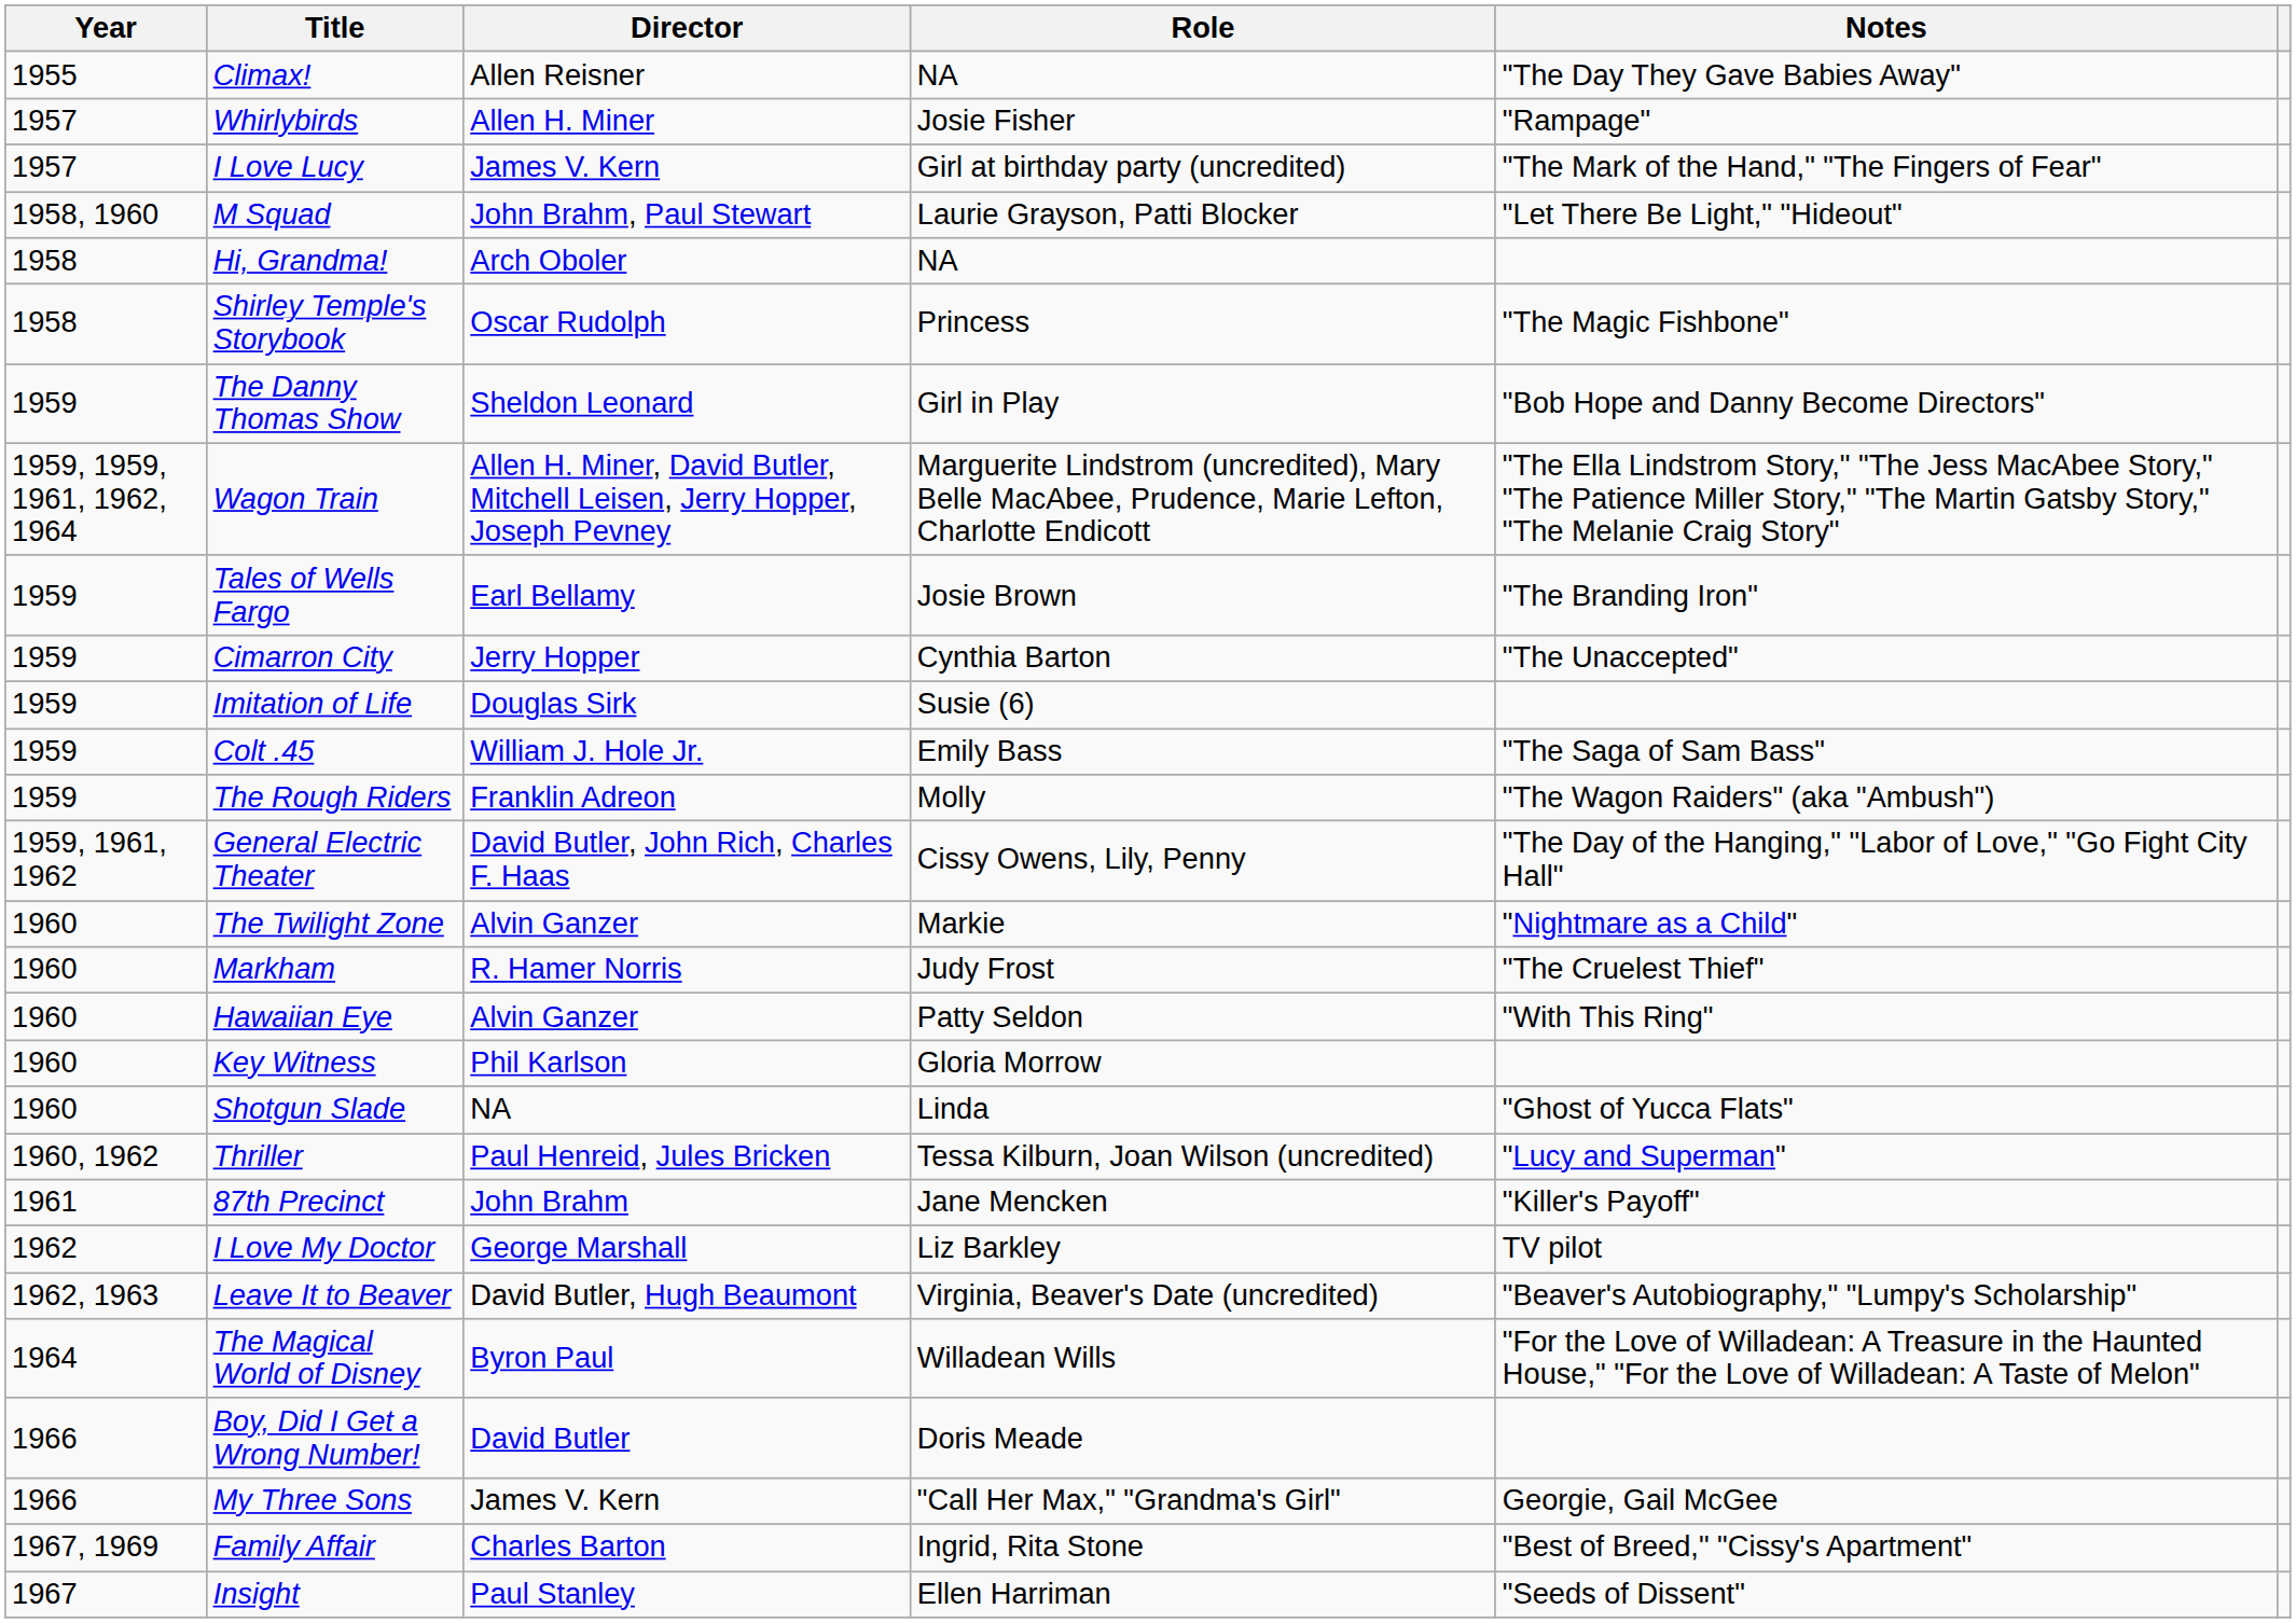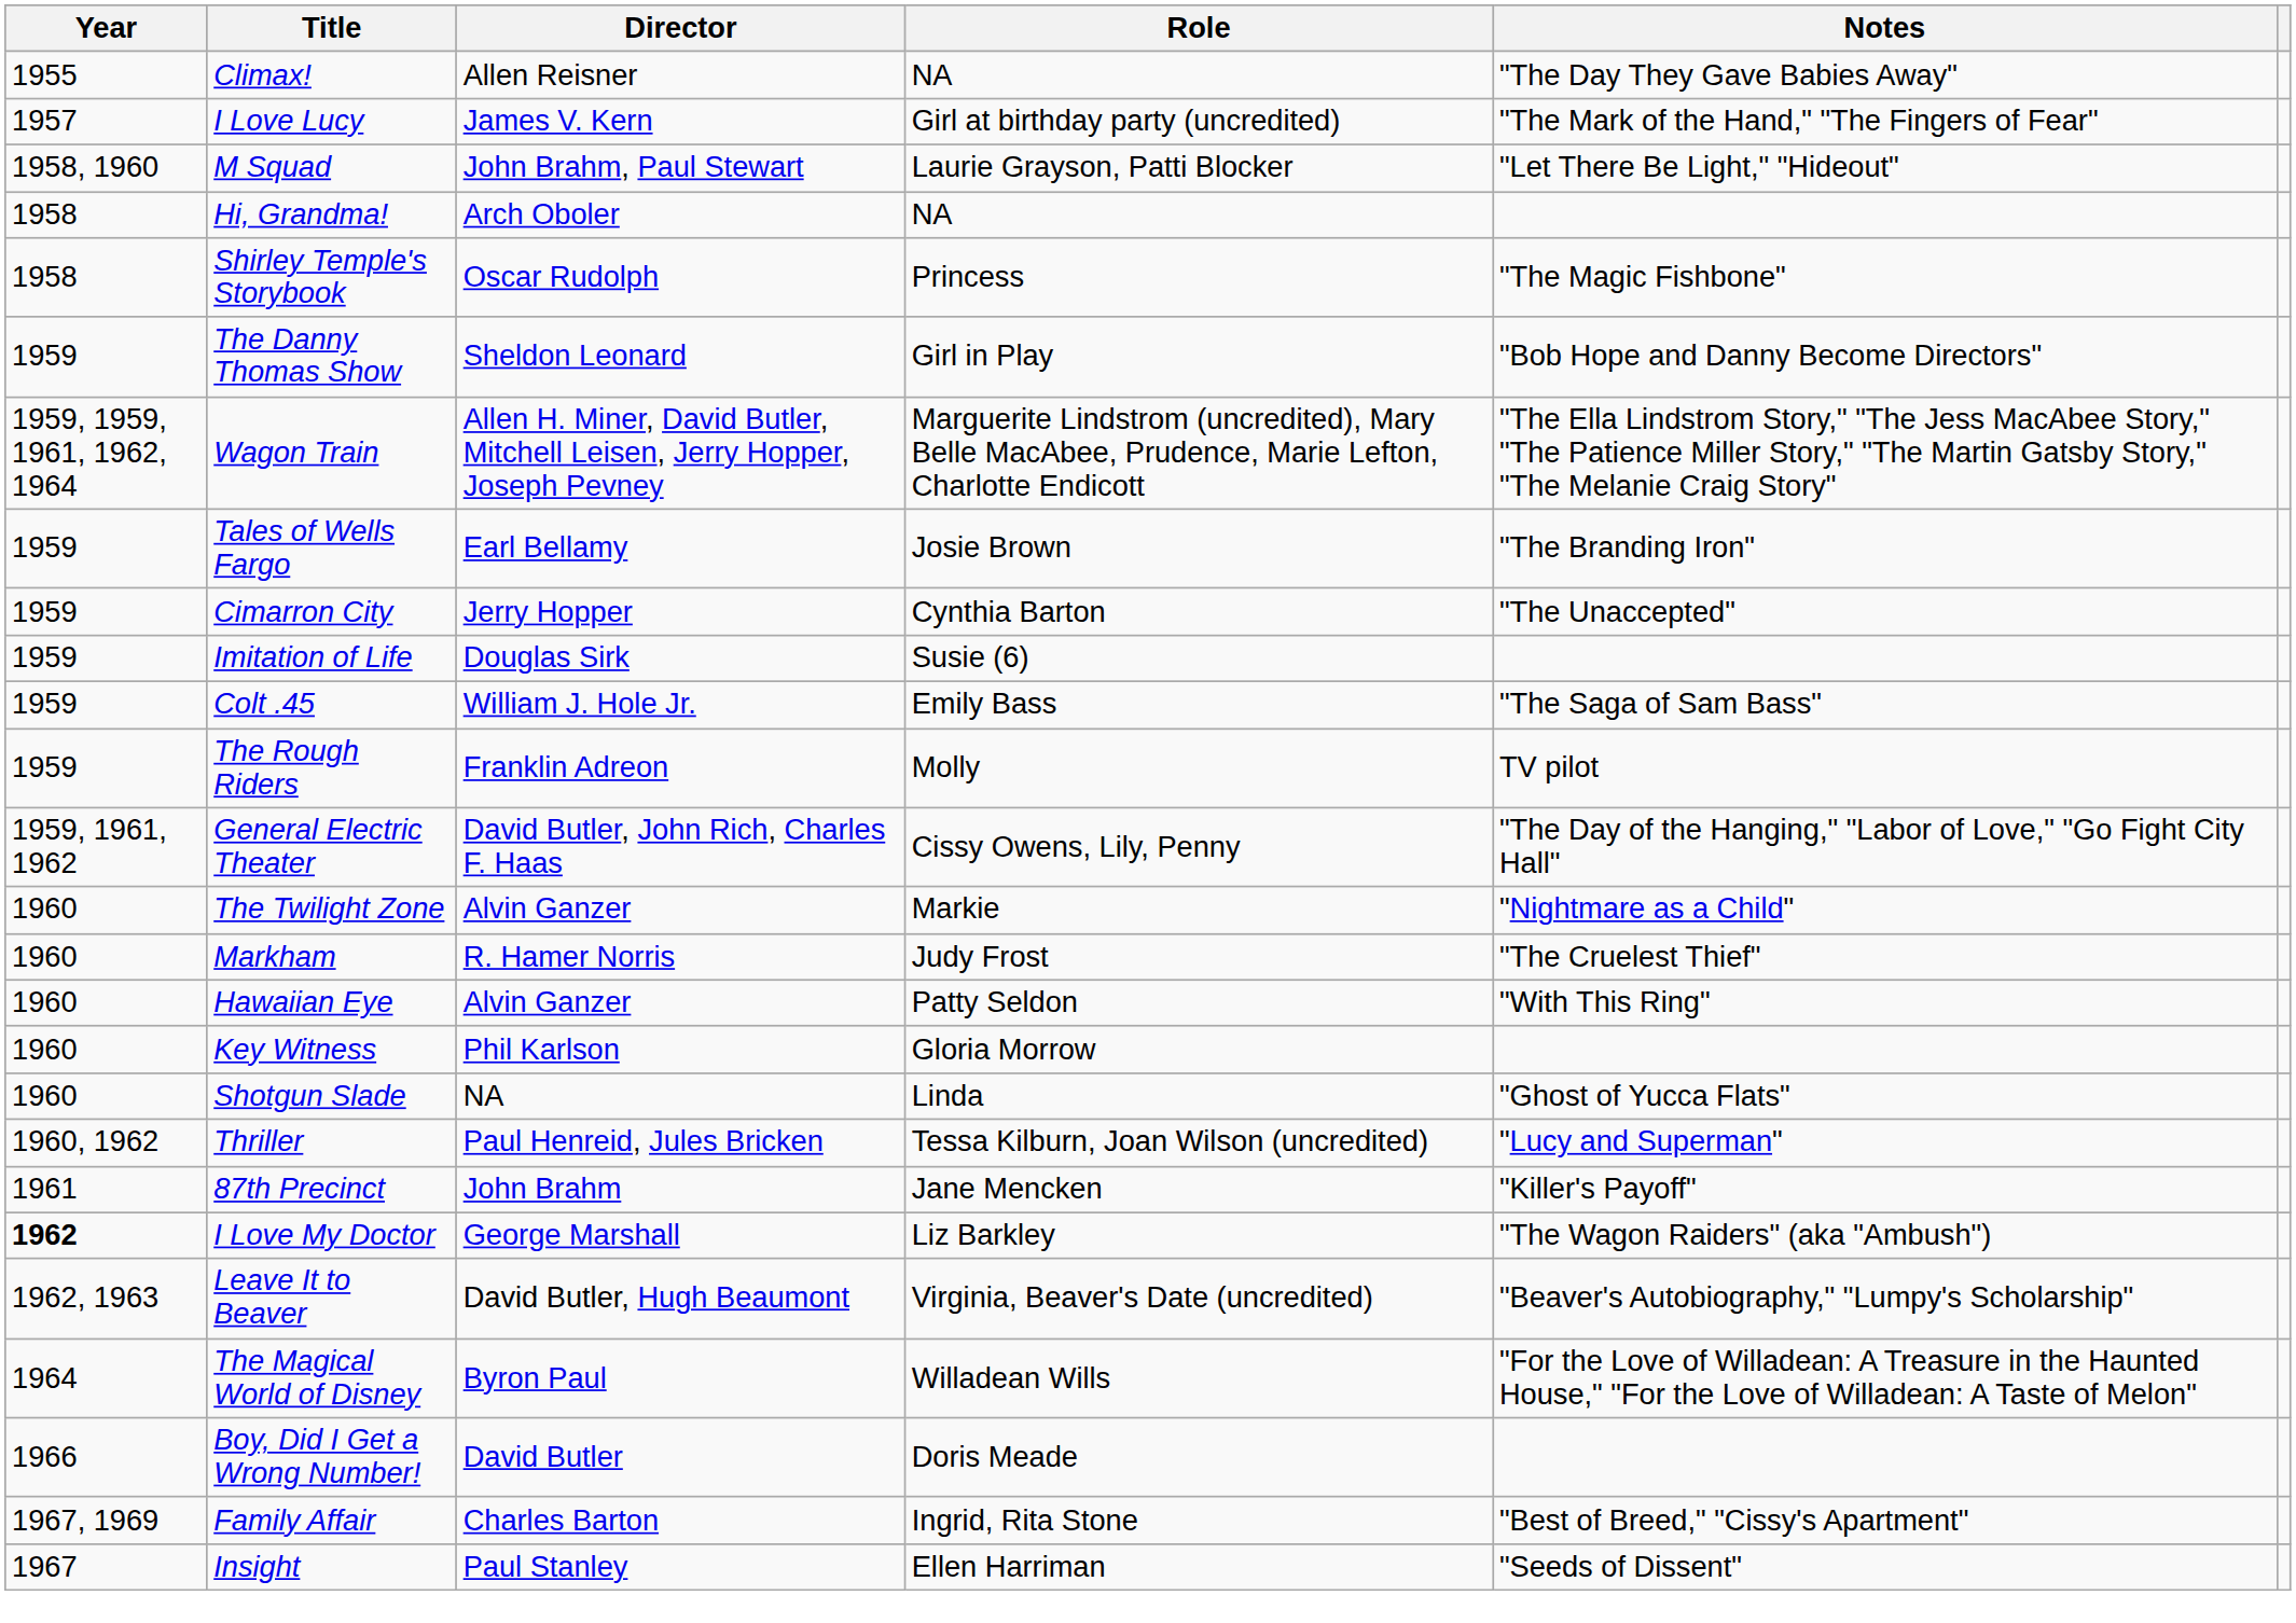 <table class="wikitable sortable">
 <tr style="background:#ccc; text-align:center;">
 <th>Year</th>
 <th>Title</th>
 <th>Director</th>
 <th>Role</th>
 <th class="unsortable">Notes</th>
 <th></th>
 </tr>
 <tr>
 <td>1955</td>
 <td><em><a href='#'>Climax!</a></em></td>
 <td>Allen Reisner</td>
 <td>NA</td>
 <td>"The Day They Gave Babies Away"</td>
-<td></td>
-</tr>
-<tr>
-<td>1957</td>
-<td><em><a href='#'>Whirlybirds</a></em></td>
-<td><a href='#'>Allen H. Miner</a></td>
-<td>Josie Fisher</td>
-<td>"Rampage"</td>
 <td></td>
 </tr>
 <tr>
 <td>1957</td>
 <td><em><a href='#'>I Love Lucy</a></em></td>
 <td><a href='#'>James V. Kern</a></td>
 <td>Girl at birthday party (uncredited)</td>
 <td>"The Mark of the Hand," "The Fingers of Fear"</td>
 <td></td>
 </tr>
 <tr>
 <td>1958, 1960</td>
 <td><em><a href='#'>M Squad</a></em></td>
 <td><a href='#'>John Brahm</a>, <a href='#'>Paul Stewart</a></td>
 <td>Laurie Grayson, Patti Blocker</td>
 <td>"Let There Be Light," "Hideout"</td>
 <td></td>
 </tr>
 <tr>
 <td>1958</td>
 <td><em><a href='#'>Hi, Grandma!</a></em></td>
 <td><a href='#'>Arch Oboler</a></td>
 <td>NA</td>
 <td></td>
 <td></td>
 </tr>
 <tr>
 <td>1958</td>
 <td><em><a href='#'>Shirley Temple's Storybook</a></em></td>
 <td><a href='#'>Oscar Rudolph</a></td>
 <td>Princess</td>
 <td>"The Magic Fishbone"</td>
 <td></td>
 </tr>
 <tr>
 <td>1959</td>
 <td><em><a href='#'>The Danny Thomas Show</a></em></td>
 <td><a href='#'>Sheldon Leonard</a></td>
 <td>Girl in Play</td>
 <td>"Bob Hope and Danny Become Directors"</td>
 <td></td>
 </tr>
 <tr>
 <td>1959, 1959, 1961, 1962, 1964</td>
 <td><em><a href='#'>Wagon Train</a></em></td>
 <td><a href='#'>Allen H. Miner</a>, <a href='#'>David Butler</a>, <a href='#'>Mitchell Leisen</a>, <a href='#'>Jerry Hopper</a>, <a href='#'>Joseph Pevney</a></td>
 <td>Marguerite Lindstrom (uncredited), Mary Belle MacAbee, Prudence, Marie Lefton, Charlotte Endicott</td>
 <td>"The Ella Lindstrom Story," "The Jess MacAbee Story," "The Patience Miller Story," "The Martin Gatsby Story," "The Melanie Craig Story"</td>
 <td></td>
 </tr>
 <tr>
 <td>1959</td>
 <td><em><a href='#'>Tales of Wells Fargo</a></em></td>
 <td><a href='#'>Earl Bellamy</a></td>
 <td>Josie Brown</td>
 <td>"The Branding Iron"</td>
 <td></td>
 </tr>
 <tr>
 <td>1959</td>
 <td><em><a href='#'>Cimarron City</a></em></td>
 <td><a href='#'>Jerry Hopper</a></td>
 <td>Cynthia Barton</td>
 <td>"The Unaccepted"</td>
 <td></td>
 </tr>
 <tr>
 <td>1959</td>
 <td><em><a href='#'>Imitation of Life</a></em></td>
 <td><a href='#'>Douglas Sirk</a></td>
 <td>Susie (6)</td>
 <td></td>
 <td></td>
 </tr>
 <tr>
 <td>1959</td>
 <td><em><a href='#'>Colt .45</a></em></td>
 <td><a href='#'>William J. Hole Jr.</a></td>
 <td>Emily Bass</td>
 <td>"The Saga of Sam Bass"</td>
 <td></td>
 </tr>
 <tr>
 <td>1959</td>
 <td><em><a href='#'>The Rough Riders</a></em></td>
 <td><a href='#'>Franklin Adreon</a></td>
 <td>Molly</td>
-<td>"The Wagon Raiders" (aka "Ambush")</td>
+<td>TV pilot</td>
 <td></td>
 </tr>
 <tr>
 <td>1959, 1961, 1962</td>
 <td><em><a href='#'>General Electric Theater</a></em></td>
 <td><a href='#'>David Butler</a>, <a href='#'>John Rich</a>, <a href='#'>Charles F. Haas</a></td>
 <td>Cissy Owens, Lily, Penny</td>
 <td>"The Day of the Hanging," "Labor of Love," "Go Fight City Hall"</td>
 <td></td>
 </tr>
 <tr>
 <td>1960</td>
 <td><em><a href='#'>The Twilight Zone</a></em></td>
 <td><a href='#'>Alvin Ganzer</a></td>
 <td>Markie</td>
 <td>"<a href='#'>Nightmare as a Child</a>"</td>
 <td></td>
 </tr>
 <tr>
 <td>1960</td>
 <td><em><a href='#'>Markham</a></em></td>
 <td><a href='#'>R. Hamer Norris</a></td>
 <td>Judy Frost</td>
 <td>"The Cruelest Thief"</td>
 <td></td>
 </tr>
 <tr>
 <td>1960</td>
 <td><em><a href='#'>Hawaiian Eye</a></em></td>
 <td><a href='#'>Alvin Ganzer</a></td>
 <td>Patty Seldon</td>
 <td>"With This Ring"</td>
 <td></td>
 </tr>
 <tr>
 <td>1960</td>
 <td><em><a href='#'>Key Witness</a></em></td>
 <td><a href='#'>Phil Karlson</a></td>
 <td>Gloria Morrow</td>
 <td></td>
 <td></td>
 </tr>
 <tr>
 <td>1960</td>
 <td><em><a href='#'>Shotgun Slade</a></em></td>
 <td>NA</td>
 <td>Linda</td>
 <td>"Ghost of Yucca Flats"</td>
 <td></td>
 </tr>
 <tr>
 <td>1960, 1962</td>
 <td><em><a href='#'>Thriller</a></em></td>
 <td><a href='#'>Paul Henreid</a>, <a href='#'>Jules Bricken</a></td>
 <td>Tessa Kilburn, Joan Wilson (uncredited)</td>
 <td>"<a href='#'>Lucy and Superman</a>"</td>
 <td></td>
 </tr>
 <tr>
 <td>1961</td>
 <td><em><a href='#'>87th Precinct</a></em></td>
 <td><a href='#'>John Brahm</a></td>
 <td>Jane Mencken</td>
 <td>"Killer's Payoff"</td>
 <td></td>
 </tr>
 <tr>
-<td>1962</td>
+<td><strong>1962</strong></td>
 <td><em><a href='#'>I Love My Doctor</a></em></td>
 <td><a href='#'>George Marshall</a></td>
 <td>Liz Barkley</td>
-<td>TV pilot</td>
+<td>"The Wagon Raiders" (aka "Ambush")</td>
 <td></td>
 </tr>
 <tr>
 <td>1962, 1963</td>
 <td><em><a href='#'>Leave It to Beaver</a></em></td>
 <td>David Butler, <a href='#'>Hugh Beaumont</a></td>
 <td>Virginia, Beaver's Date (uncredited)</td>
 <td>"Beaver's Autobiography," "Lumpy's Scholarship"</td>
 <td></td>
 </tr>
 <tr>
 <td>1964</td>
 <td><em><a href='#'>The Magical World of Disney</a></em></td>
 <td><a href='#'>Byron Paul</a></td>
 <td>Willadean Wills</td>
 <td>"For the Love of Willadean: A Treasure in the Haunted House," "For the Love of Willadean: A Taste of Melon"</td>
 <td></td>
 </tr>
 <tr>
 <td>1966</td>
 <td><em><a href='#'>Boy, Did I Get a Wrong Number!</a></em></td>
 <td><a href='#'>David Butler</a></td>
 <td>Doris Meade</td>
 <td></td>
 <td></td>
 </tr>
 <tr>
-<td>1966</td>
-<td><em><a href='#'>My Three Sons</a></em></td>
-<td>James V. Kern</td>
-<td>"Call Her Max," "Grandma's Girl"</td>
-<td>Georgie, Gail McGee</td>
-<td></td>
-</tr>
-<tr>
 <td>1967, 1969</td>
 <td><em><a href='#'>Family Affair</a></em></td>
 <td><a href='#'>Charles Barton</a></td>
 <td>Ingrid, Rita Stone</td>
 <td>"Best of Breed," "Cissy's Apartment"</td>
 <td></td>
 </tr>
 <tr>
 <td>1967</td>
 <td><em><a href='#'>Insight</a></em></td>
 <td><a href='#'>Paul Stanley</a></td>
 <td>Ellen Harriman</td>
 <td>"Seeds of Dissent"</td>
 <td></td>
 </tr>
 </table>
